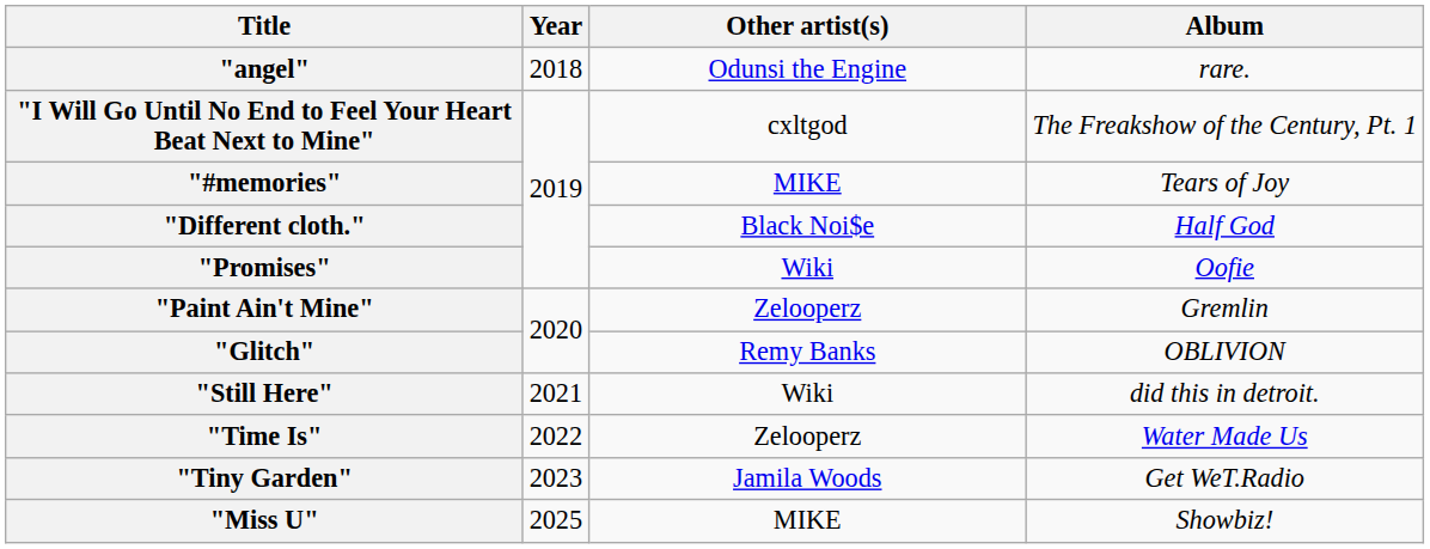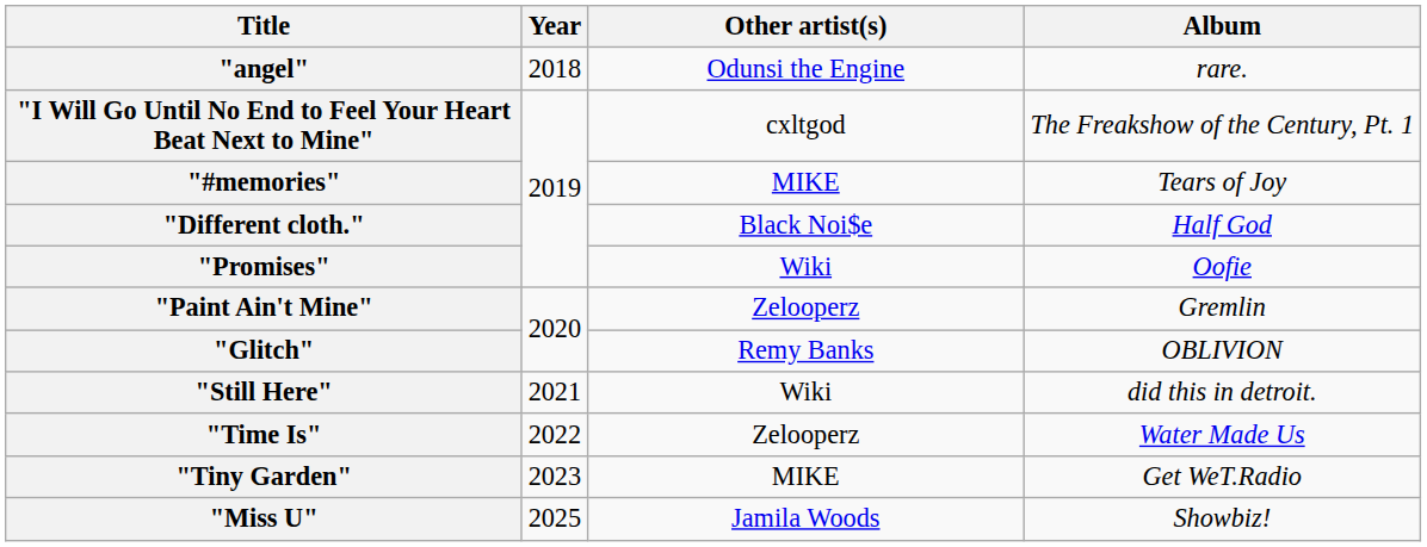 <table class="wikitable plainrowheaders" style="text-align:center;">
 <tr>
 <th scope="col" style="width:19em;">Title</th>
 <th scope="col" style="width:1em;">Year</th>
 <th scope="col" style="width:16em;">Other artist(s)</th>
 <th scope="col">Album</th>
 </tr>
 <tr>
 <th scope="row">"angel"</th>
 <td>2018</td>
 <td><a href='#'>Odunsi the Engine</a></td>
 <td><em>rare.</em></td>
 </tr>
 <tr>
 <th scope="row">"I Will Go Until No End to Feel Your Heart Beat Next to Mine"</th>
 <td rowspan="4">2019</td>
 <td>cxltgod</td>
 <td><em>The Freakshow of the Century, Pt. 1</em></td>
 </tr>
 <tr>
 <th scope="row">"#memories"</th>
 <td><a href='#'>MIKE</a></td>
 <td><em>Tears of Joy</em></td>
 </tr>
 <tr>
 <th scope="row">"Different cloth."</th>
 <td><a href='#'>Black Noi$e</a></td>
 <td><em><a href='#'>Half God</a></em></td>
 </tr>
 <tr>
 <th scope="row">"Promises"</th>
 <td><a href='#'>Wiki</a></td>
 <td><em><a href='#'>Oofie</a></em></td>
 </tr>
 <tr>
 <th scope="row">"Paint Ain't Mine"</th>
 <td rowspan="2">2020</td>
 <td><a href='#'>Zelooperz</a></td>
 <td><em>Gremlin</em></td>
 </tr>
 <tr>
 <th scope="row">"Glitch"</th>
 <td><a href='#'>Remy Banks</a></td>
 <td><em>OBLIVION</em></td>
 </tr>
 <tr>
 <th scope="row">"Still Here"</th>
 <td>2021</td>
 <td>Wiki</td>
 <td><em>did this in detroit.</em></td>
 </tr>
 <tr>
 <th scope="row">"Time Is"</th>
 <td>2022</td>
 <td>Zelooperz</td>
 <td><em><a href='#'>Water Made Us</a></em></td>
 </tr>
 <tr>
 <th scope="row">"Tiny Garden"</th>
 <td>2023</td>
-<td><a href='#'>Jamila Woods</a></td>
+<td>MIKE</td>
 <td><em>Get WeT.Radio</em></td>
 </tr>
 <tr>
 <th scope="row">"Miss U"</th>
 <td>2025</td>
-<td>MIKE</td>
+<td><a href='#'>Jamila Woods</a></td>
 <td><em>Showbiz!</em></td>
 </tr>
 </table>
